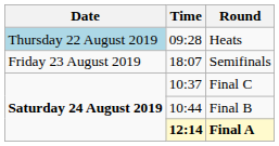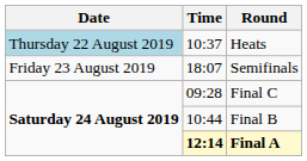 <table class="wikitable">
 <tr>
 <th>Date</th>
 <th>Time</th>
 <th>Round</th>
 </tr>
 <tr>
 <td style="background: lightblue;">Thursday 22 August 2019</td>
-<td>09:28</td>
+<td>10:37</td>
 <td>Heats</td>
 </tr>
 <tr>
 <td>Friday 23 August 2019</td>
 <td>18:07</td>
 <td>Semifinals</td>
 </tr>
 <tr>
 <td rowspan=3><strong>Saturday 24 August 2019</strong></td>
-<td>10:37</td>
+<td>09:28</td>
 <td>Final C</td>
 </tr>
 <tr>
 <td>10:44</td>
 <td>Final B</td>
 </tr>
 <tr>
 <td style=background:lemonchiffon><strong>12:14</strong></td>
 <td style=background:lemonchiffon><strong>Final A</strong></td>
 </tr>
 </table>
